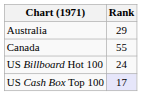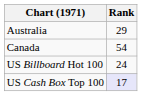 <table class="wikitable sortable">
 <tr>
 <th align="left">Chart (1971)</th>
 <th style="text-align:center;">Rank</th>
 </tr>
 <tr>
 <td>Australia </td>
 <td style="text-align:center;">29</td>
 </tr>
 <tr>
 <td>Canada </td>
-<td style="text-align:center;">55</td>
+<td style="text-align:center;">54</td>
 </tr>
 <tr>
 <td>US <em>Billboard</em> Hot 100</td>
 <td style="text-align:center;">24</td>
 </tr>
 <tr>
 <td>US <em>Cash Box</em> Top 100</td>
 <td style="background: lavender; text-align:center;">17</td>
 </tr>
 </table>
